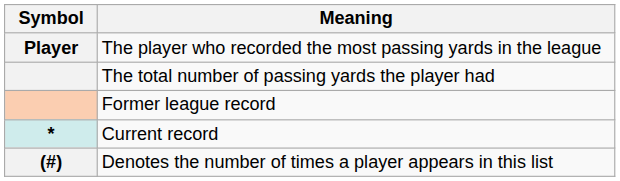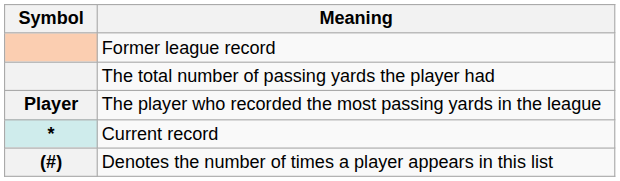 <table class="wikitable plainrowheaders" border="1">
 <tr>
 <th scope="col" style="width:75px">Symbol</th>
 <th scope="col" style="width:450px">Meaning</th>
 </tr>
 <tr>
-<th scope="row" style="text-align:center;"><strong>Player</strong></th>
-<td>The player who recorded the most passing yards in the league</td>
+<th scope="row" style="text-align:center; background:#FBCEB1;"></th>
+<td>Former league record</td>
 </tr>
 <tr>
 <th scope="row" style="text-align:center;"><strong></strong></th>
 <td>The total number of passing yards the player had</td>
 </tr>
 <tr>
-<th scope="row" style="text-align:center; background:#FBCEB1;"></th>
-<td>Former league record</td>
+<th scope="row" style="text-align:center;"><strong>Player</strong></th>
+<td>The player who recorded the most passing yards in the league</td>
 </tr>
 <tr>
 <th scope="row" style="text-align:center; background:#CFECEC;">*</th>
 <td>Current record</td>
 </tr>
 <tr>
 <th scope="row" style="text-align:center;">(#)</th>
 <td>Denotes the number of times a player appears in this list</td>
 </tr>
 </table>
